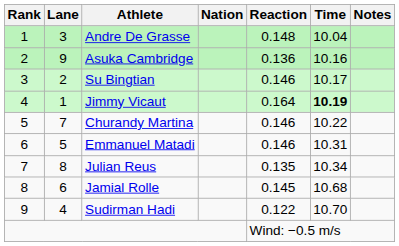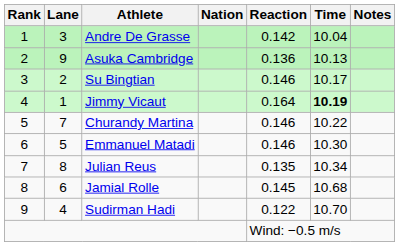 <table class="wikitable sortable" style="text-align:center">
 <tr>
 <th>Rank</th>
 <th>Lane</th>
 <th>Athlete</th>
 <th>Nation</th>
 <th>Reaction</th>
 <th>Time</th>
 <th>Notes</th>
 </tr>
 <tr style="background:#bbf3bb;">
 <td>1</td>
 <td>3</td>
 <td align=left><a href='#'>Andre De Grasse</a></td>
 <td align=left></td>
-<td>0.148</td>
+<td>0.142</td>
 <td>10.04</td>
 <td></td>
 </tr>
 <tr style="background:#bbf3bb;">
 <td>2</td>
 <td>9</td>
 <td align=left><a href='#'>Asuka Cambridge</a></td>
 <td align=left></td>
 <td>0.136</td>
-<td>10.16</td>
+<td>10.13</td>
 <td></td>
 </tr>
 <tr style="background:#ccf9cc;">
 <td>3</td>
 <td>2</td>
 <td align=left><a href='#'>Su Bingtian</a></td>
 <td align=left></td>
 <td>0.146</td>
 <td>10.17</td>
 <td></td>
 </tr>
 <tr style="background:#ccf9cc;">
 <td>4</td>
 <td>1</td>
 <td align=left><a href='#'>Jimmy Vicaut</a></td>
 <td align=left></td>
 <td>0.164</td>
 <td><strong>10.19</strong></td>
 <td></td>
 </tr>
 <tr style=>
 <td>5</td>
 <td>7</td>
 <td align=left><a href='#'>Churandy Martina</a></td>
 <td align=left></td>
 <td>0.146</td>
 <td>10.22</td>
 <td></td>
 </tr>
 <tr style=>
 <td>6</td>
 <td>5</td>
 <td align=left><a href='#'>Emmanuel Matadi</a></td>
 <td align=left></td>
 <td>0.146</td>
-<td>10.31</td>
+<td>10.30</td>
 <td></td>
 </tr>
 <tr style=>
 <td>7</td>
 <td>8</td>
 <td align=left><a href='#'>Julian Reus</a></td>
 <td align=left></td>
 <td>0.135</td>
 <td>10.34</td>
 <td></td>
 </tr>
 <tr style=>
 <td>8</td>
 <td>6</td>
 <td align=left><a href='#'>Jamial Rolle</a></td>
 <td align=left></td>
 <td>0.145</td>
 <td>10.68</td>
 <td></td>
 </tr>
 <tr style=>
 <td>9</td>
 <td>4</td>
 <td align=left><a href='#'>Sudirman Hadi</a></td>
 <td align=left></td>
 <td>0.122</td>
 <td>10.70</td>
 <td></td>
 </tr>
 <tr class="sortbottom">
 <td colspan=4></td>
 <td colspan="3" style="text-align:left;">Wind: −0.5 m/s</td>
 </tr>
 </table>
